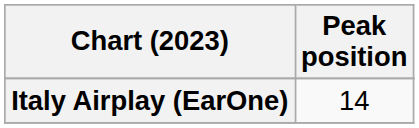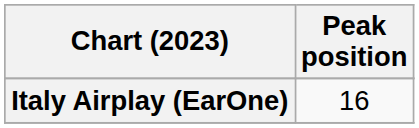 <table class="wikitable sortable plainrowheaders" style="text-align:center;">
 <tr>
 <th scope="col">Chart (2023)</th>
 <th scope="col">Peak<br>position</th>
 </tr>
 <tr>
 </tr>
 <tr>
 <th scope="row">Italy Airplay (EarOne)</th>
-<td>14</td>
+<td>16</td>
 </tr>
 <tr>
 </tr>
 </table>
